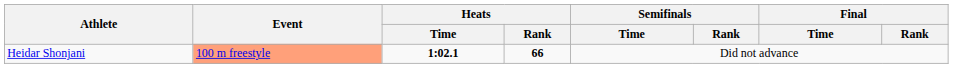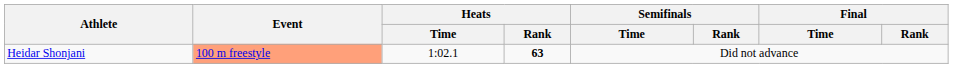 <table class="wikitable" width="90%" style="text-align:center; font-size:90%">
 <tr>
 <th rowspan="2" width="20%">Athlete</th>
 <th rowspan="2" width="20%">Event</th>
 <th colspan="2" width="20%">Heats</th>
 <th colspan="2" width="20%">Semifinals</th>
 <th colspan="2" width="20%">Final</th>
 </tr>
 <tr>
 <th width="13%">Time</th>
 <th>Rank</th>
 <th width="13%">Time</th>
 <th>Rank</th>
 <th width="13%">Time</th>
 <th>Rank</th>
 </tr>
 <tr>
 <td align="left"><a href='#'>Heidar Shonjani</a></td>
 <td align="left" style="background: lightsalmon;"><a href='#'>100 m freestyle</a></td>
-<td><strong>1:02.1</strong></td>
-<td><strong>66</strong></td>
+<td>1:02.1</td>
+<td><strong>63</strong></td>
 <td colspan=4 align=center>Did not advance</td>
 </tr>
 </table>
